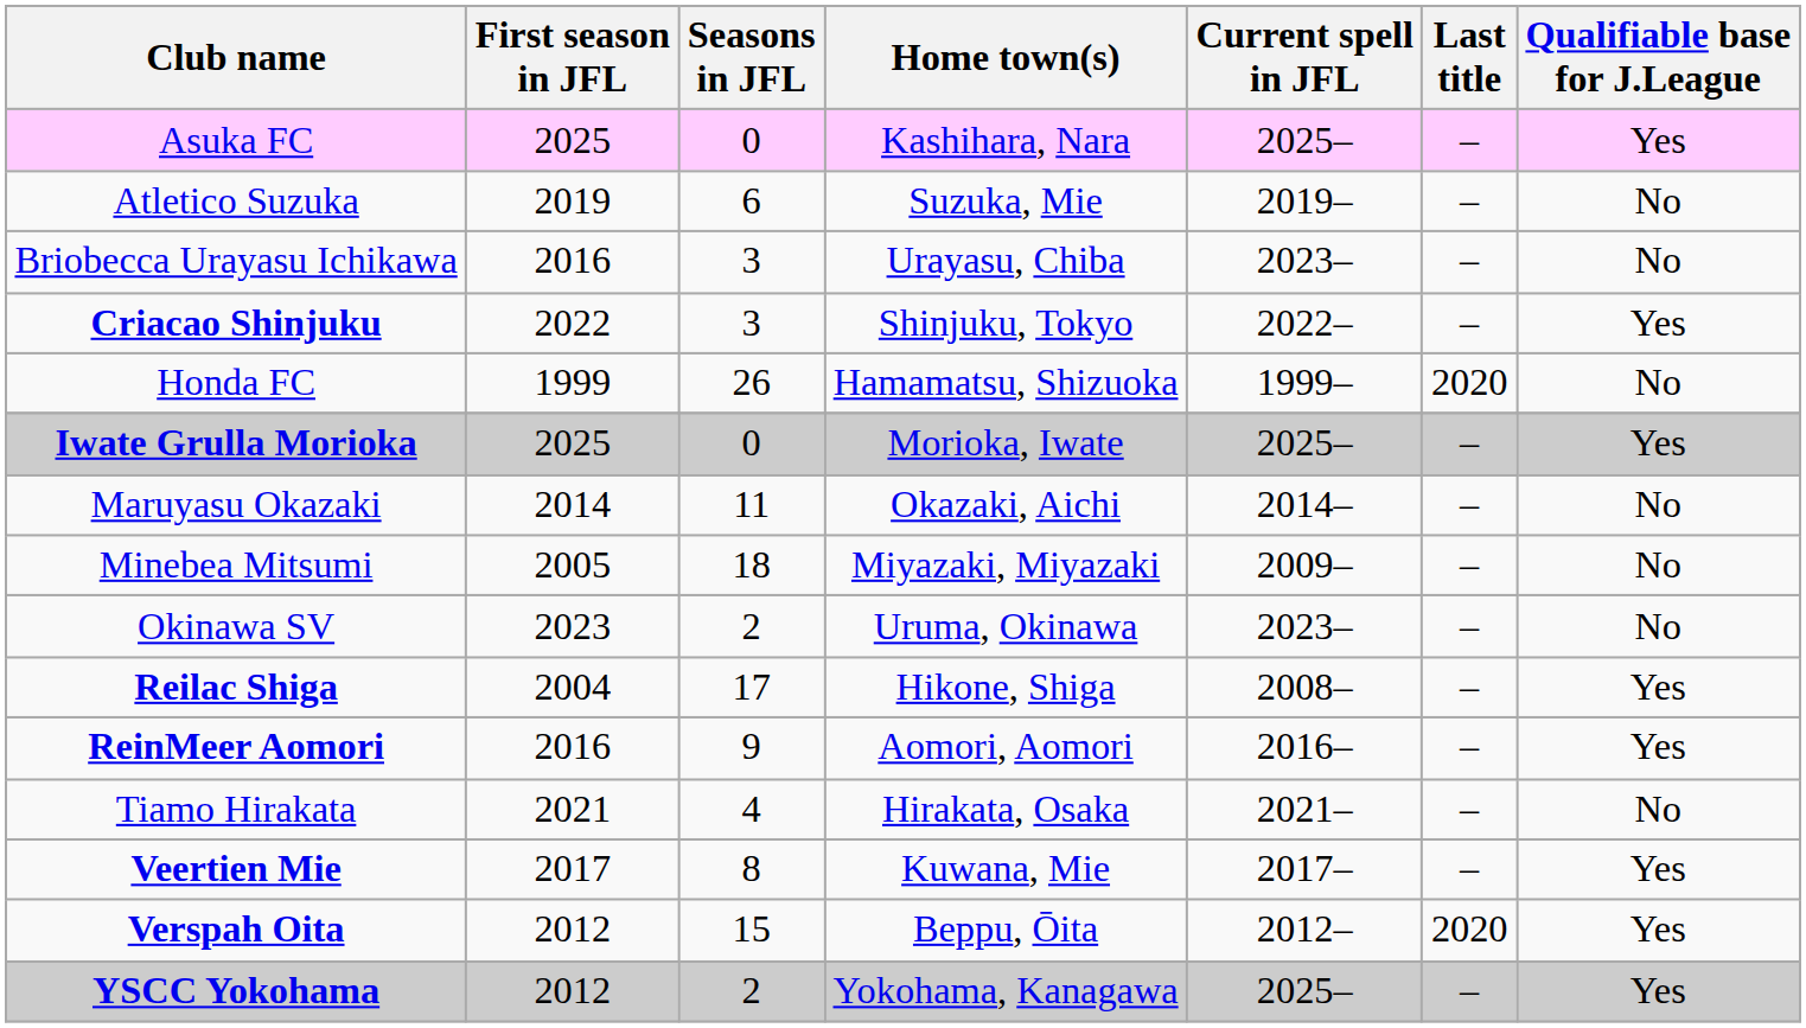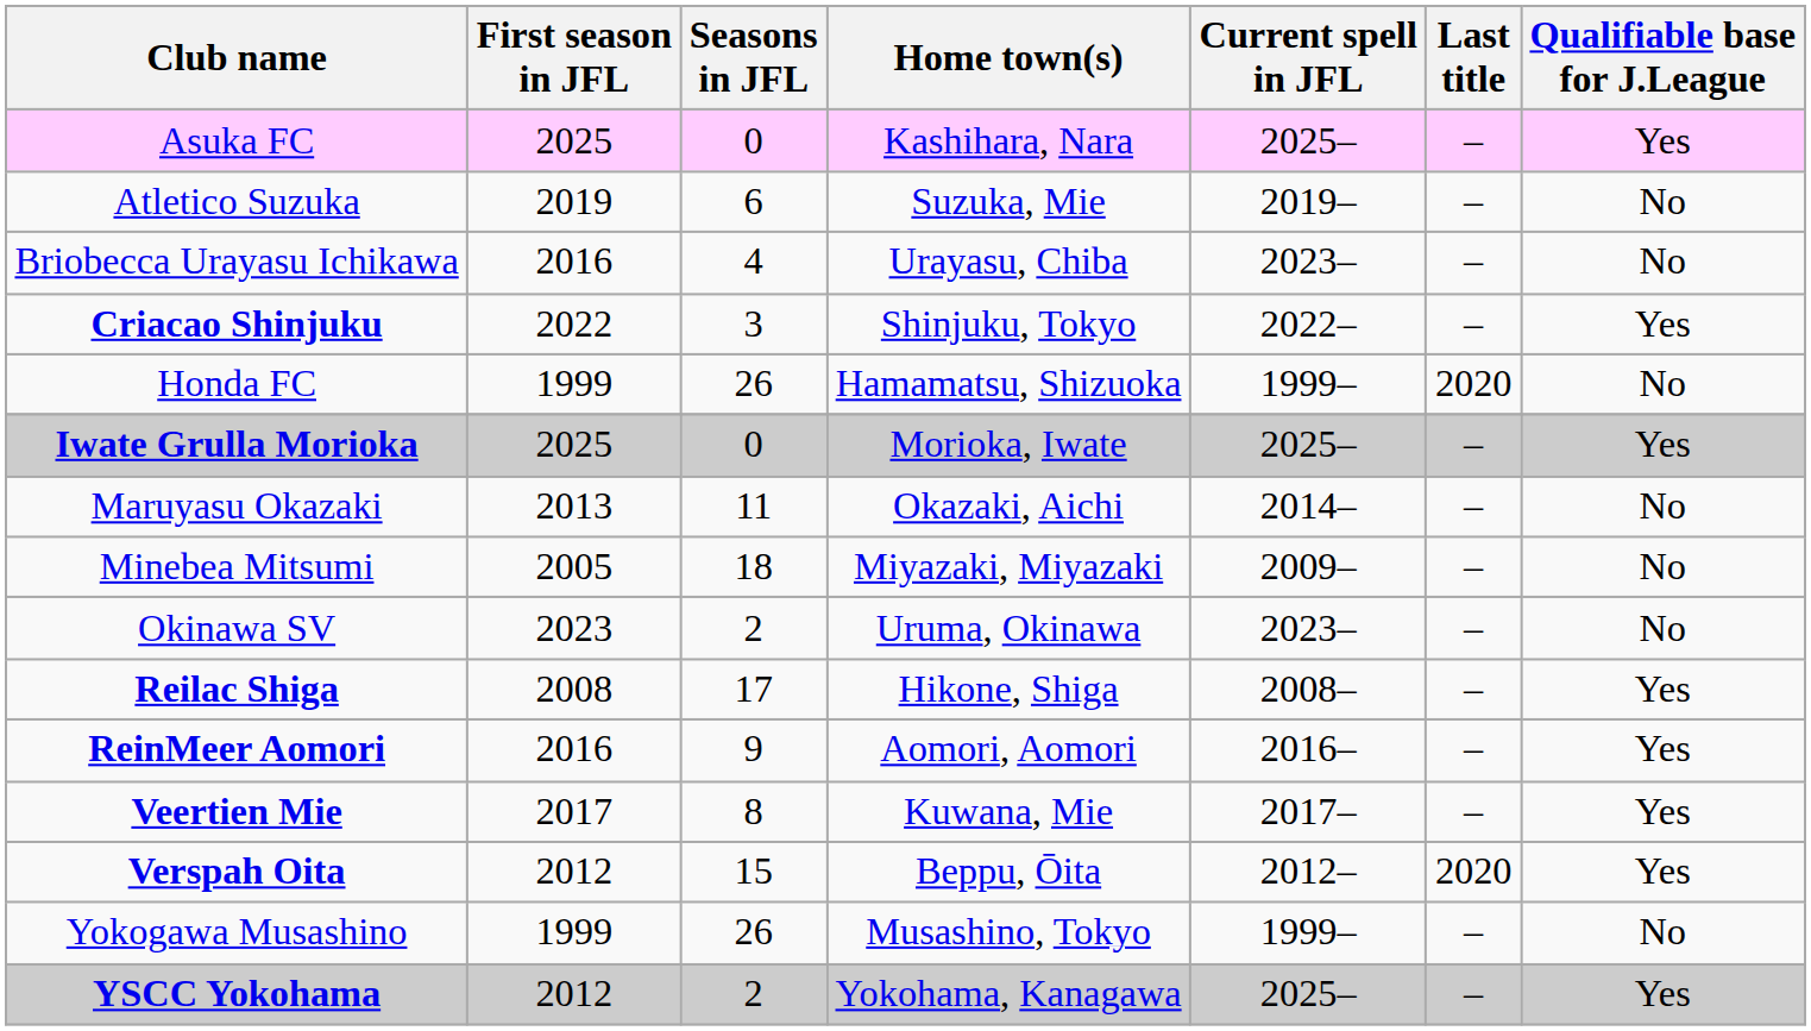 <table class="wikitable sortable" style="text-align:center">
 <tr>
 <th>Club name</th>
 <th>First season<br>in JFL</th>
 <th>Seasons<br>in JFL</th>
 <th>Home town(s)</th>
 <th>Current spell<br>in JFL</th>
 <th>Last<br>title</th>
 <th><a href='#'>Qualifiable</a> base<br>for J.League</th>
 </tr>
 <tr bgcolor="ffccff">
 <td><a href='#'>Asuka FC</a></td>
 <td>2025</td>
 <td>0</td>
 <td><a href='#'>Kashihara</a>, <a href='#'>Nara</a></td>
 <td>2025–</td>
 <td>–</td>
 <td>Yes</td>
 </tr>
 <tr>
 <td><a href='#'>Atletico Suzuka</a></td>
 <td>2019</td>
 <td>6</td>
 <td><a href='#'>Suzuka</a>, <a href='#'>Mie</a></td>
 <td>2019–</td>
 <td>–</td>
 <td>No</td>
 </tr>
 <tr>
 <td><a href='#'>Briobecca Urayasu Ichikawa</a></td>
 <td>2016</td>
-<td>3</td>
+<td>4</td>
 <td><a href='#'>Urayasu</a>, <a href='#'>Chiba</a></td>
 <td>2023–</td>
 <td>–</td>
 <td>No</td>
 </tr>
 <tr>
 <td><strong><a href='#'>Criacao Shinjuku</a></strong></td>
 <td>2022</td>
 <td>3</td>
 <td><a href='#'>Shinjuku</a>, <a href='#'>Tokyo</a></td>
 <td>2022–</td>
 <td>–</td>
 <td>Yes</td>
 </tr>
 <tr>
 <td><a href='#'>Honda FC</a></td>
 <td>1999</td>
 <td>26</td>
 <td><a href='#'>Hamamatsu</a>, <a href='#'>Shizuoka</a></td>
 <td>1999–</td>
 <td>2020</td>
 <td>No</td>
 </tr>
 <tr>
 </tr>
 <tr bgcolor="cccccc">
 <td><strong><a href='#'>Iwate Grulla Morioka</a></strong></td>
 <td>2025</td>
 <td>0</td>
 <td><a href='#'>Morioka</a>, <a href='#'>Iwate</a></td>
 <td>2025–</td>
 <td>–</td>
 <td>Yes</td>
 </tr>
 <tr>
 <td><a href='#'>Maruyasu Okazaki</a></td>
-<td>2014</td>
+<td>2013</td>
 <td>11</td>
 <td><a href='#'>Okazaki</a>, <a href='#'>Aichi</a></td>
 <td>2014–</td>
 <td>–</td>
 <td>No</td>
 </tr>
 <tr>
 <td><a href='#'>Minebea Mitsumi</a></td>
 <td>2005</td>
 <td>18</td>
 <td><a href='#'>Miyazaki</a>, <a href='#'>Miyazaki</a></td>
 <td>2009–</td>
 <td>–</td>
 <td>No</td>
 </tr>
 <tr>
 <td><a href='#'>Okinawa SV</a></td>
 <td>2023</td>
 <td>2</td>
 <td><a href='#'>Uruma</a>, <a href='#'>Okinawa</a></td>
 <td>2023–</td>
 <td>–</td>
 <td>No</td>
 </tr>
 <tr>
 <td><strong><a href='#'>Reilac Shiga</a></strong></td>
-<td>2004</td>
+<td>2008</td>
 <td>17</td>
 <td><a href='#'>Hikone</a>, <a href='#'>Shiga</a></td>
 <td>2008–</td>
 <td>–</td>
 <td>Yes</td>
 </tr>
 <tr>
 <td><strong><a href='#'>ReinMeer Aomori</a></strong></td>
 <td>2016</td>
 <td>9</td>
 <td><a href='#'>Aomori</a>, <a href='#'>Aomori</a></td>
 <td>2016–</td>
 <td>–</td>
 <td>Yes</td>
-</tr>
-<tr>
-<td><a href='#'>Tiamo Hirakata</a></td>
-<td>2021</td>
-<td>4</td>
-<td><a href='#'>Hirakata</a>, <a href='#'>Osaka</a></td>
-<td>2021–</td>
-<td>–</td>
-<td>No</td>
 </tr>
 <tr>
 <td><strong><a href='#'>Veertien Mie</a></strong></td>
 <td>2017</td>
 <td>8</td>
 <td><a href='#'>Kuwana</a>, <a href='#'>Mie</a></td>
 <td>2017–</td>
 <td>–</td>
 <td>Yes</td>
 </tr>
 <tr>
 <td><strong><a href='#'>Verspah Oita</a></strong></td>
 <td>2012</td>
 <td>15</td>
 <td><a href='#'>Beppu</a>, <a href='#'>Ōita</a></td>
 <td>2012–</td>
 <td>2020</td>
 <td>Yes</td>
 </tr>
+<tr>
+<td><a href='#'>Yokogawa Musashino</a></td>
+<td>1999</td>
+<td>26</td>
+<td><a href='#'>Musashino</a>, <a href='#'>Tokyo</a></td>
+<td>1999–</td>
+<td>–</td>
+<td>No</td>
+</tr>
 <tr bgcolor="cccccc">
 <td><strong><a href='#'>YSCC Yokohama</a></strong></td>
 <td>2012</td>
 <td>2</td>
 <td><a href='#'>Yokohama</a>, <a href='#'>Kanagawa</a></td>
 <td>2025–</td>
 <td>–</td>
 <td>Yes</td>
 </tr>
 </table>
